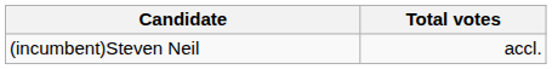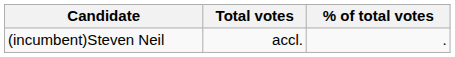 <table class="wikitable" width="475">
 <tr>
 <th align="left">Candidate</th>
 <th align="right">Total votes</th>
+<th align="right">% of total votes</th>
 </tr>
 <tr>
 <td align="left">(incumbent)Steven Neil</td>
 <td align="right">accl.</td>
+<td align="right">.</td>
 </tr>
 </table>
